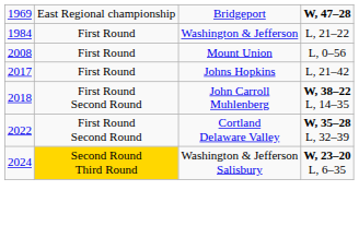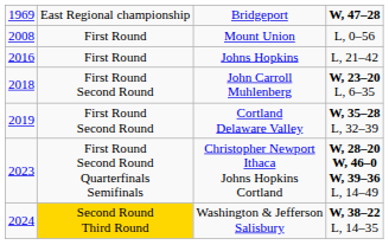 <table class="wikitable" style="text-align: center;">
 <tr align="center">
 <td><a href='#'>1969</a></td>
 <td>East Regional championship</td>
 <td><a href='#'>Bridgeport</a></td>
 <td><strong>W, 47–28</strong></td>
 </tr>
 <tr align="center">
-<td><a href='#'>1984</a></td>
-<td>First Round</td>
-<td><a href='#'>Washington & Jefferson</a></td>
-<td>L, 21–22</td>
-</tr>
-<tr align="center">
 <td><a href='#'>2008</a></td>
 <td>First Round</td>
 <td><a href='#'>Mount Union</a></td>
 <td>L, 0–56</td>
 </tr>
 <tr align="center">
-<td><a href='#'>2017</a></td>
+<td><a href='#'>2016</a></td>
 <td>First Round</td>
 <td><a href='#'>Johns Hopkins</a></td>
 <td>L, 21–42</td>
 </tr>
 <tr align="center">
 <td><a href='#'>2018</a></td>
 <td>First Round<br>Second Round</td>
 <td><a href='#'>John Carroll</a><br><a href='#'>Muhlenberg</a></td>
-<td><strong>W, 38–22</strong><br>L, 14–35</td>
+<td><strong>W, 23–20</strong><br>L, 6–35</td>
 </tr>
 <tr align="center">
-<td><a href='#'>2022</a></td>
+<td><a href='#'>2019</a></td>
 <td>First Round<br>Second Round</td>
 <td><a href='#'>Cortland</a><br><a href='#'>Delaware Valley</a></td>
 <td><strong>W, 35–28</strong><br>L, 32–39</td>
 </tr>
 <tr align="center">
+<td><a href='#'>2023</a></td>
+<td>First Round<br>Second Round<br>Quarterfinals<br>Semifinals</td>
+<td><a href='#'>Christopher Newport</a><br><a href='#'>Ithaca</a><br>Johns Hopkins<br>Cortland</td>
+<td><strong>W, 28–20</strong><br><strong>W, 46–0</strong><br><strong>W, 39–36</strong><br>L, 14–49</td>
+</tr>
+<tr align="center">
 <td><a href='#'>2024</a></td>
 <td style="background: gold;">Second Round<br>Third Round</td>
 <td>Washington & Jefferson<br><a href='#'>Salisbury</a></td>
-<td><strong>W, 23–20</strong><br>L, 6–35</td>
+<td><strong>W, 38–22</strong><br>L, 14–35</td>
 </tr>
 </table>
